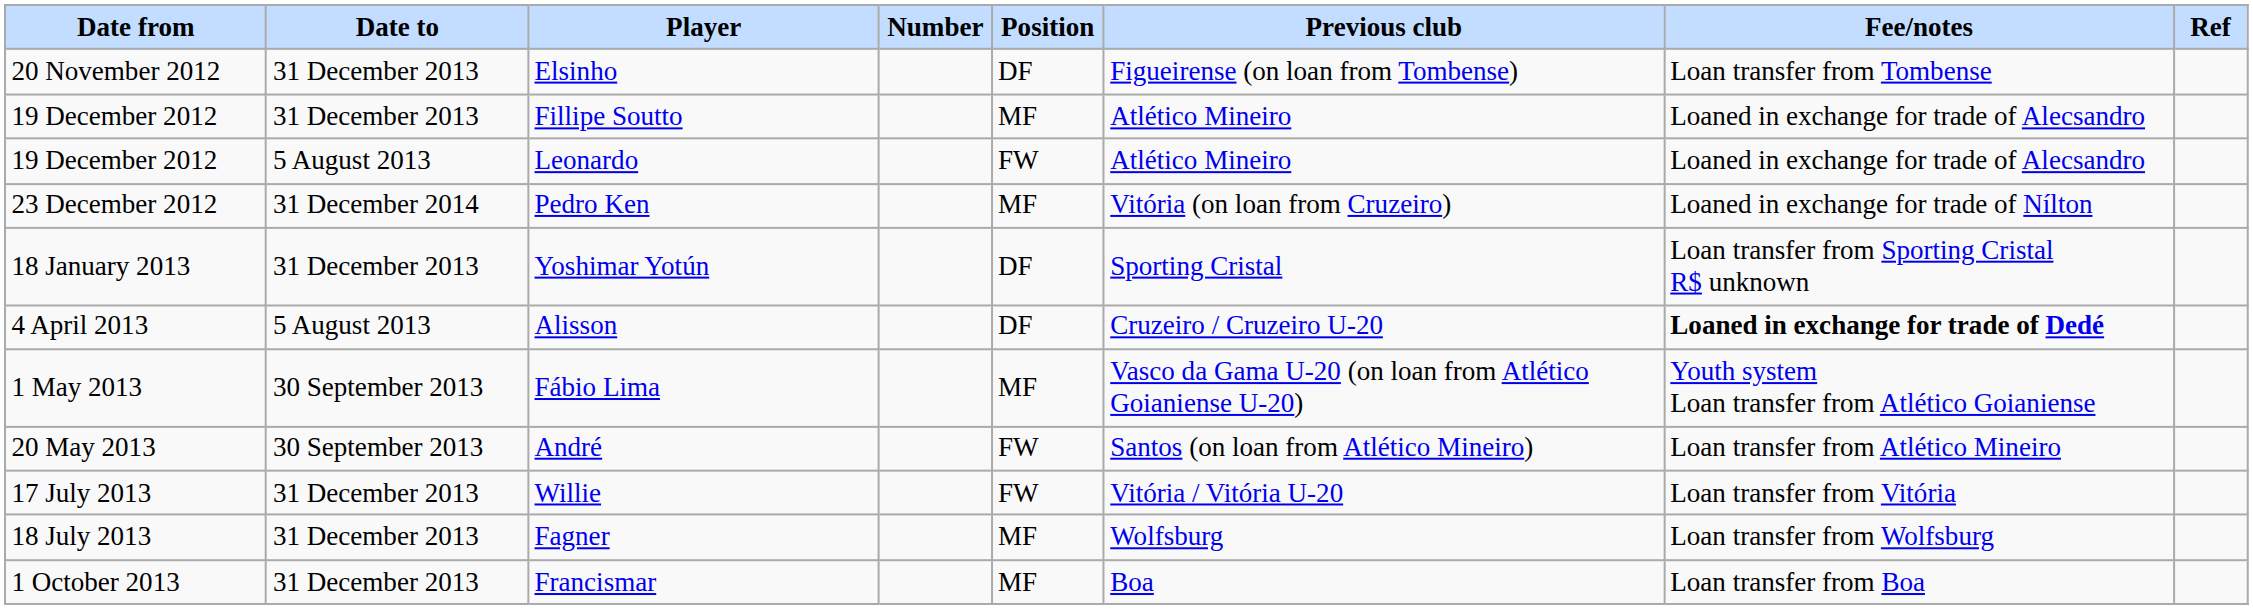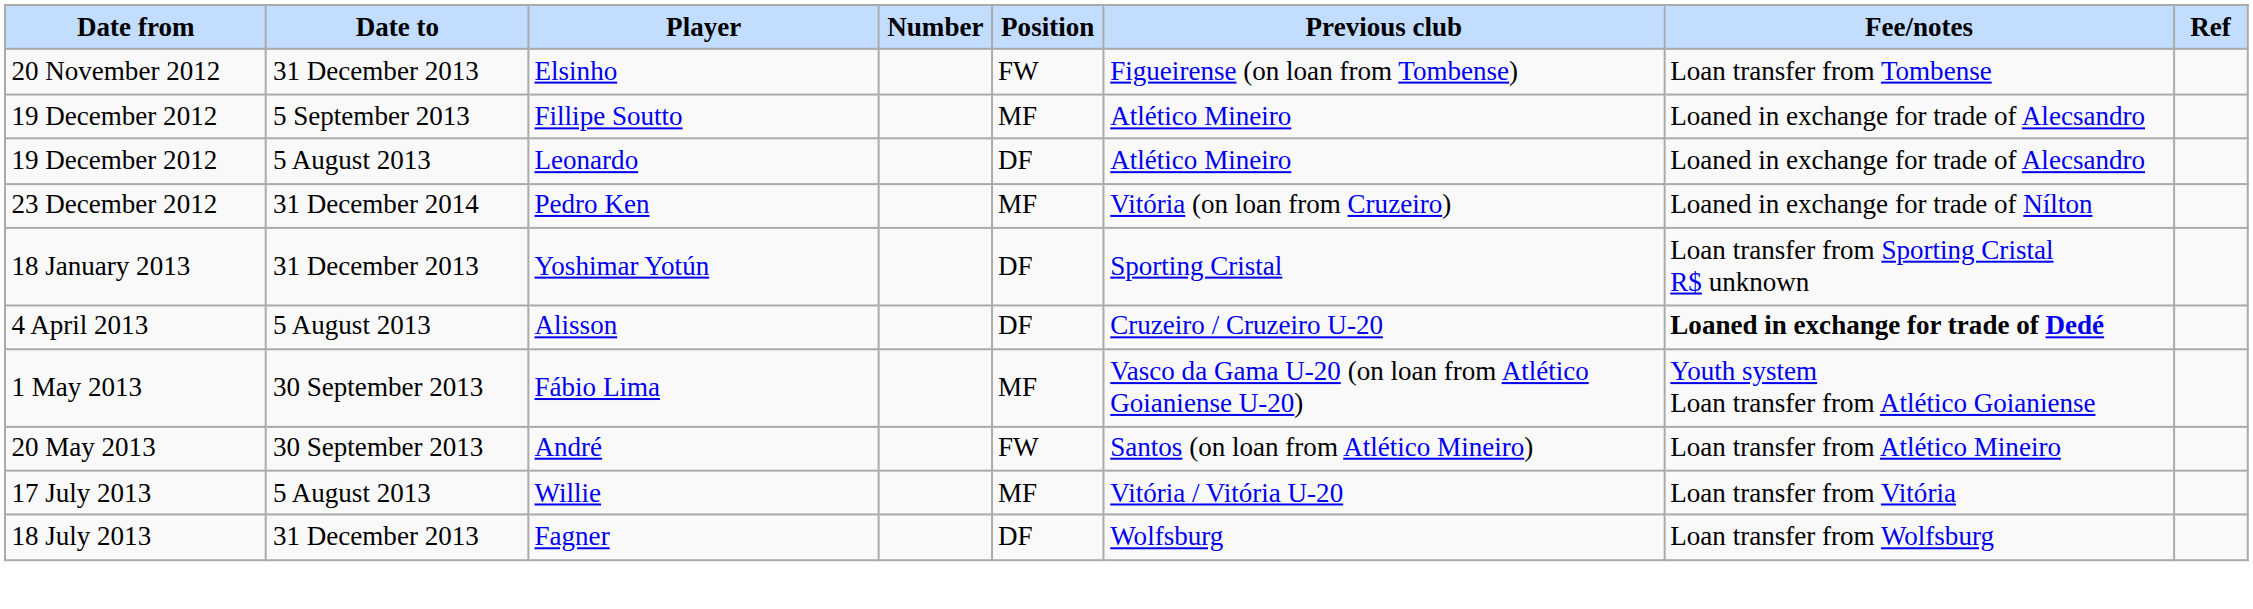 <table class="wikitable" style="text-align:left; font-size:85%;">
 <tr>
 <th style="background:#c2ddff; width:125px;">Date from</th>
 <th style="background:#c2ddff; width:125px;">Date to</th>
 <th style="background:#c2ddff; width:170px;">Player</th>
 <th style="background:#c2ddff; width:50px;">Number</th>
 <th style="background:#c2ddff; width:50px;">Position</th>
 <th style="background:#c2ddff; width:275px;">Previous club</th>
 <th style="background:#c2ddff; width:250px;">Fee/notes</th>
 <th style="background:#c2ddff; width:30px;">Ref</th>
 </tr>
 <tr>
 <td>20 November 2012</td>
 <td>31 December 2013</td>
 <td> <a href='#'>Elsinho</a></td>
 <td></td>
-<td>DF</td>
+<td>FW</td>
 <td> <a href='#'>Figueirense</a> (on loan from <a href='#'>Tombense</a>)</td>
 <td>Loan transfer from <a href='#'>Tombense</a></td>
 <td></td>
 </tr>
 <tr>
 <td>19 December 2012</td>
-<td>31 December 2013</td>
+<td>5 September 2013</td>
 <td> <a href='#'>Fillipe Soutto</a></td>
 <td></td>
 <td>MF</td>
 <td> <a href='#'>Atlético Mineiro</a></td>
 <td>Loaned in exchange for trade of <a href='#'>Alecsandro</a></td>
 <td></td>
 </tr>
 <tr>
 <td>19 December 2012</td>
 <td>5 August 2013</td>
 <td> <a href='#'>Leonardo</a></td>
 <td></td>
-<td>FW</td>
+<td>DF</td>
 <td> <a href='#'>Atlético Mineiro</a></td>
 <td>Loaned in exchange for trade of <a href='#'>Alecsandro</a></td>
 <td></td>
 </tr>
 <tr>
 <td>23 December 2012</td>
 <td>31 December 2014</td>
 <td> <a href='#'>Pedro Ken</a></td>
 <td></td>
 <td>MF</td>
 <td> <a href='#'>Vitória</a> (on loan from <a href='#'>Cruzeiro</a>)</td>
 <td>Loaned in exchange for trade of <a href='#'>Nílton</a></td>
 <td></td>
 </tr>
 <tr>
 <td>18 January 2013</td>
 <td>31 December 2013</td>
 <td> <a href='#'>Yoshimar Yotún</a></td>
 <td></td>
 <td>DF</td>
 <td> <a href='#'>Sporting Cristal</a></td>
 <td>Loan transfer from <a href='#'>Sporting Cristal</a><br><a href='#'>R$</a> unknown</td>
 <td></td>
 </tr>
 <tr>
 <td>4 April 2013</td>
 <td>5 August 2013</td>
 <td> <a href='#'>Alisson</a></td>
 <td></td>
 <td>DF</td>
 <td> <a href='#'>Cruzeiro / Cruzeiro U-20</a></td>
 <td><strong>Loaned in exchange for trade of <a href='#'>Dedé</a></strong></td>
 <td></td>
 </tr>
 <tr>
 <td>1 May 2013</td>
 <td>30 September 2013</td>
 <td> <a href='#'>Fábio Lima</a></td>
 <td></td>
 <td>MF</td>
 <td> <a href='#'>Vasco da Gama U-20</a> (on loan from <a href='#'>Atlético Goianiense U-20</a>)</td>
 <td><a href='#'>Youth system</a><br>Loan transfer from <a href='#'>Atlético Goianiense</a></td>
 <td></td>
 </tr>
 <tr>
 <td>20 May 2013</td>
 <td>30 September 2013</td>
 <td> <a href='#'>André</a></td>
 <td></td>
 <td>FW</td>
 <td> <a href='#'>Santos</a> (on loan from <a href='#'>Atlético Mineiro</a>)</td>
 <td>Loan transfer from <a href='#'>Atlético Mineiro</a></td>
 <td></td>
 </tr>
 <tr>
 <td>17 July 2013</td>
-<td>31 December 2013</td>
+<td>5 August 2013</td>
 <td> <a href='#'>Willie</a></td>
 <td></td>
-<td>FW</td>
+<td>MF</td>
 <td> <a href='#'>Vitória / Vitória U-20</a></td>
 <td>Loan transfer from <a href='#'>Vitória</a></td>
 <td></td>
 </tr>
 <tr>
 <td>18 July 2013</td>
 <td>31 December 2013</td>
 <td> <a href='#'>Fagner</a></td>
 <td></td>
-<td>MF</td>
+<td>DF</td>
 <td> <a href='#'>Wolfsburg</a></td>
 <td>Loan transfer from <a href='#'>Wolfsburg</a></td>
 <td></td>
 </tr>
-<tr>
-<td>1 October 2013</td>
-<td>31 December 2013</td>
-<td> <a href='#'>Francismar</a></td>
-<td></td>
-<td>MF</td>
-<td> <a href='#'>Boa</a></td>
-<td>Loan transfer from <a href='#'>Boa</a></td>
-<td></td>
-</tr>
 </table>
